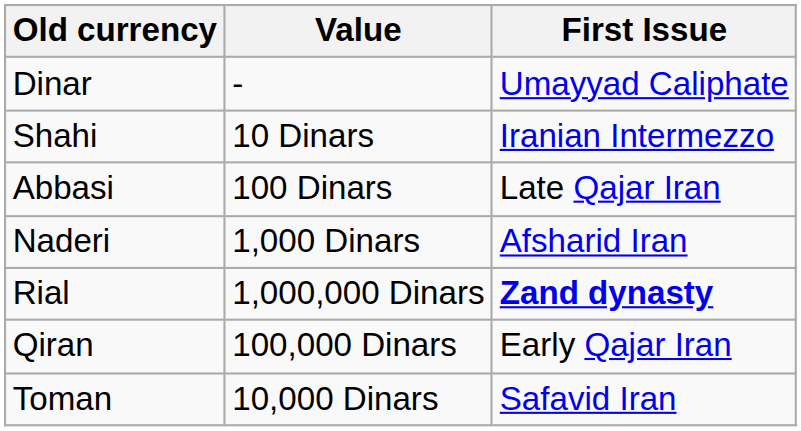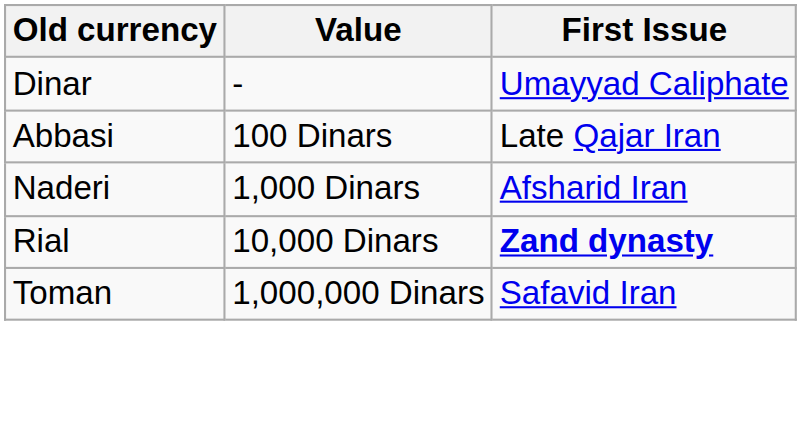 <table class="wikitable">
 <tr>
 <th>Old currency</th>
 <th>Value</th>
 <th>First Issue</th>
 </tr>
 <tr>
 <td>Dinar</td>
 <td>-</td>
 <td><a href='#'>Umayyad Caliphate</a></td>
-</tr>
-<tr>
-<td>Shahi</td>
-<td>10 Dinars</td>
-<td><a href='#'>Iranian Intermezzo</a></td>
 </tr>
 <tr>
 <td>Abbasi</td>
 <td>100 Dinars</td>
 <td>Late <a href='#'>Qajar Iran</a></td>
 </tr>
 <tr>
 <td>Naderi</td>
 <td>1,000 Dinars</td>
 <td><a href='#'>Afsharid Iran</a></td>
 </tr>
 <tr>
 <td>Rial</td>
-<td>1,000,000 Dinars</td>
+<td>10,000 Dinars</td>
 <td><strong><a href='#'>Zand dynasty</a></strong></td>
 </tr>
 <tr>
-<td>Qiran</td>
-<td>100,000 Dinars</td>
-<td>Early <a href='#'>Qajar Iran</a></td>
-</tr>
-<tr>
 <td>Toman</td>
-<td>10,000 Dinars</td>
+<td>1,000,000 Dinars</td>
 <td><a href='#'>Safavid Iran</a></td>
 </tr>
 </table>
